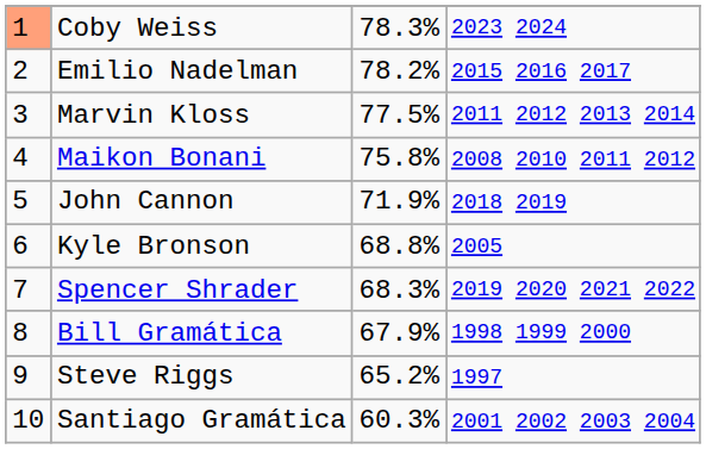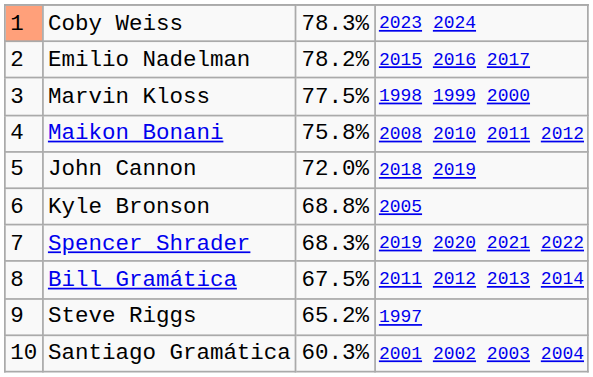 <table class="wikitable">
 <tr>
 </tr>
 <tr>
 <td style="background: lightsalmon;">1</td>
 <td>Coby Weiss</td>
 <td><abbr>78.3%</abbr></td>
 <td style="font-size:80%;"><a href='#'>2023</a> <a href='#'>2024</a></td>
 </tr>
 <tr>
 <td>2</td>
 <td>Emilio Nadelman</td>
 <td><abbr>78.2%</abbr></td>
 <td style="font-size:80%;"><a href='#'>2015</a> <a href='#'>2016</a> <a href='#'>2017</a></td>
 </tr>
 <tr>
 <td>3</td>
 <td>Marvin Kloss</td>
 <td><abbr>77.5%</abbr></td>
-<td style="font-size:80%;"><a href='#'>2011</a> <a href='#'>2012</a> <a href='#'>2013</a> <a href='#'>2014</a></td>
+<td style="font-size:80%;"><a href='#'>1998</a> <a href='#'>1999</a> <a href='#'>2000</a></td>
 </tr>
 <tr>
 <td>4</td>
 <td><a href='#'>Maikon Bonani</a></td>
 <td><abbr>75.8%</abbr></td>
 <td style="font-size:80%;"><a href='#'>2008</a> <a href='#'>2010</a> <a href='#'>2011</a> <a href='#'>2012</a></td>
 </tr>
 <tr>
 <td>5</td>
 <td>John Cannon</td>
-<td><abbr>71.9%</abbr></td>
+<td><abbr>72.0%</abbr></td>
 <td style="font-size:80%;"><a href='#'>2018</a> <a href='#'>2019</a></td>
 </tr>
 <tr>
 <td>6</td>
 <td>Kyle Bronson</td>
 <td><abbr>68.8%</abbr></td>
 <td style="font-size:80%;"><a href='#'>2005</a></td>
 </tr>
 <tr>
 <td>7</td>
 <td><a href='#'>Spencer Shrader</a></td>
 <td><abbr>68.3%</abbr></td>
 <td style="font-size:80%;"><a href='#'>2019</a> <a href='#'>2020</a> <a href='#'>2021</a> <a href='#'>2022</a></td>
 </tr>
 <tr>
 <td>8</td>
 <td><a href='#'>Bill Gramática</a></td>
-<td><abbr>67.9%</abbr></td>
-<td style="font-size:80%;"><a href='#'>1998</a> <a href='#'>1999</a> <a href='#'>2000</a></td>
+<td><abbr>67.5%</abbr></td>
+<td style="font-size:80%;"><a href='#'>2011</a> <a href='#'>2012</a> <a href='#'>2013</a> <a href='#'>2014</a></td>
 </tr>
 <tr>
 <td>9</td>
 <td>Steve Riggs</td>
 <td><abbr>65.2%</abbr></td>
 <td style="font-size:80%;"><a href='#'>1997</a></td>
 </tr>
 <tr>
 <td>10</td>
 <td>Santiago Gramática</td>
 <td><abbr>60.3%</abbr></td>
 <td style="font-size:80%;"><a href='#'>2001</a> <a href='#'>2002</a> <a href='#'>2003</a> <a href='#'>2004</a></td>
 </tr>
 </table>
